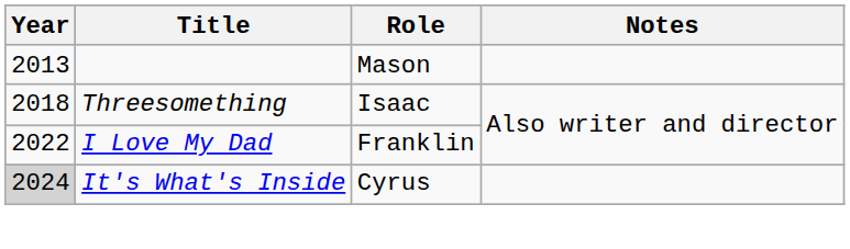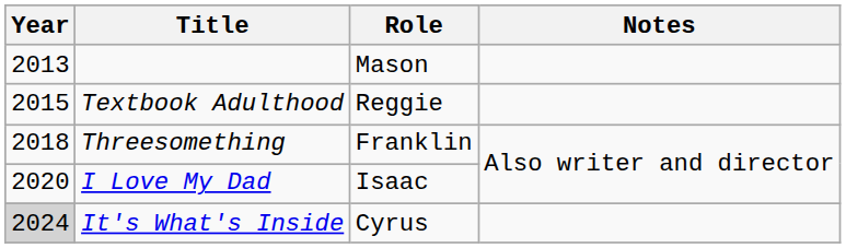 <table class="wikitable sortable">
 <tr>
 <th>Year</th>
 <th>Title</th>
 <th>Role</th>
 <th class="unsortable">Notes</th>
 </tr>
 <tr>
 <td>2013</td>
 <td><em></em></td>
 <td>Mason</td>
 <td></td>
 </tr>
 <tr>
+<td>2015</td>
+<td><em>Textbook Adulthood</em></td>
+<td>Reggie</td>
+<td></td>
+</tr>
+<tr>
 <td>2018</td>
 <td><em>Threesomething</em></td>
-<td>Isaac</td>
+<td>Franklin</td>
 <td rowspan="2">Also writer and director</td>
 </tr>
 <tr>
-<td>2022</td>
+<td>2020</td>
 <td><em><a href='#'>I Love My Dad</a></em></td>
-<td>Franklin</td>
+<td>Isaac</td>
 </tr>
 <tr>
 <td style="background: lightgrey;">2024</td>
 <td><em><a href='#'>It's What's Inside</a></em></td>
 <td>Cyrus</td>
 <td></td>
 </tr>
 </table>
